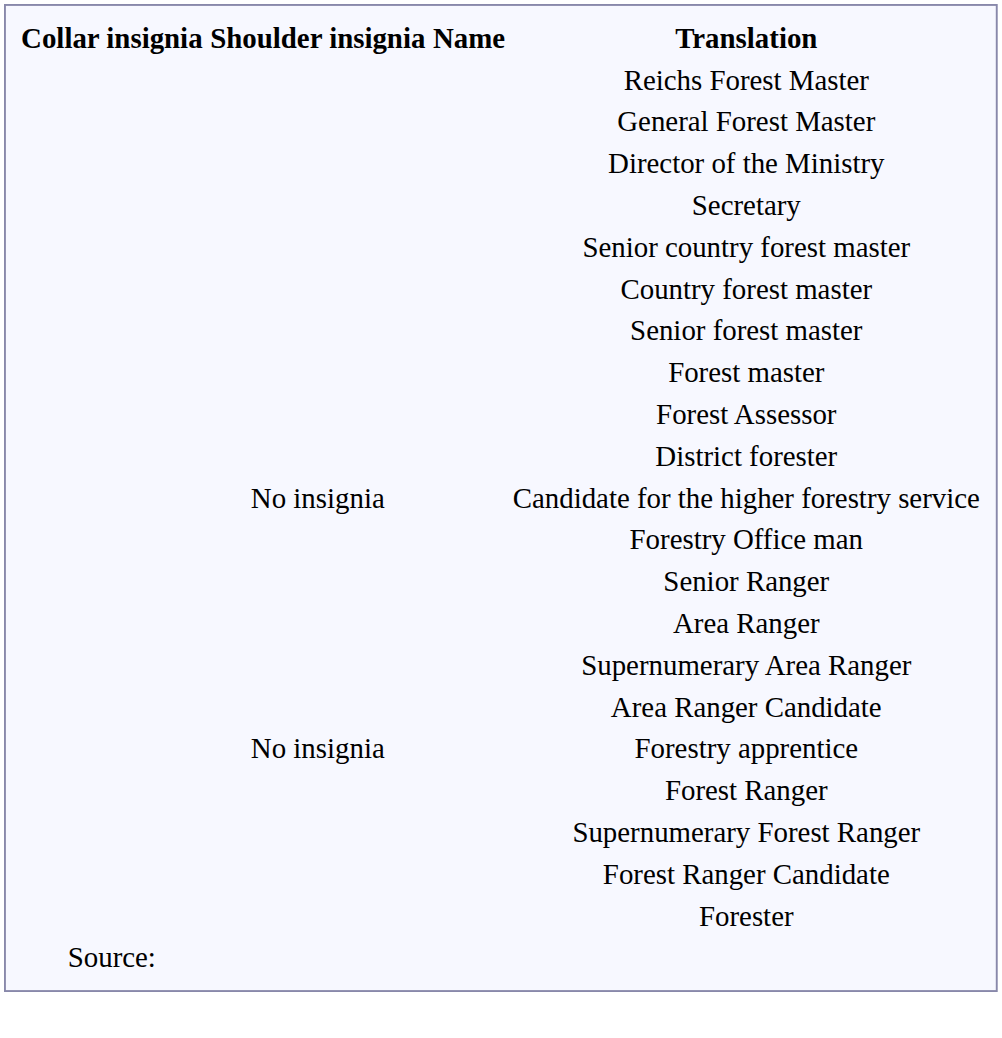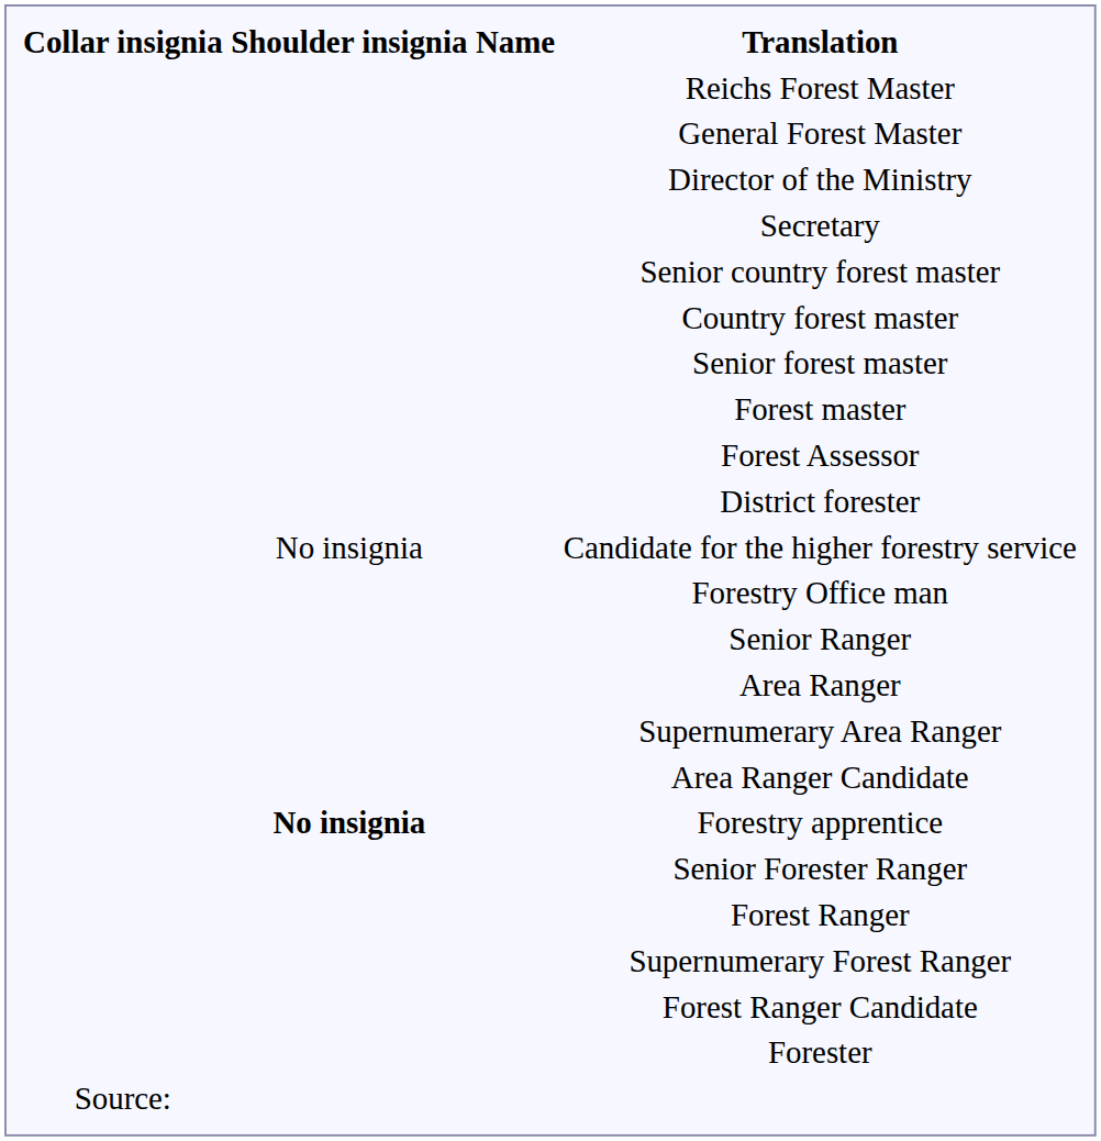 <table style="border:1px solid #8888aa; background-color:#f7f8ff; padding:5px; font-size:95%; margin: 0px 12px 12px 0px;">
 <tr style="text-align:center;">
 <th>Collar insignia</th>
 <th>Shoulder insignia</th>
 <th>Name</th>
 <th>Translation</th>
 </tr>
 <tr style="text-align:center;">
 <td></td>
 <td></td>
 <td></td>
 <td>Reichs Forest Master</td>
 </tr>
 <tr style="text-align:center;">
 <td></td>
 <td></td>
 <td></td>
 <td>General Forest Master</td>
 </tr>
 <tr style="text-align:center;">
 <td rowspan=2></td>
 <td></td>
 <td></td>
 <td>Director of the Ministry</td>
 </tr>
 <tr style="text-align:center;">
 <td></td>
 <td></td>
 <td>Secretary</td>
 </tr>
 <tr style="text-align:center;">
 <td></td>
 <td></td>
 <td></td>
 <td>Senior country forest master</td>
 </tr>
 <tr style="text-align:center;">
 <td rowspan=2></td>
 <td></td>
 <td></td>
 <td>Country forest master</td>
 </tr>
 <tr style="text-align:center;">
 <td></td>
 <td></td>
 <td>Senior forest master</td>
 </tr>
 <tr style="text-align:center;">
 <td rowspan=2></td>
 <td></td>
 <td></td>
 <td>Forest master</td>
 </tr>
 <tr style="text-align:center;">
 <td></td>
 <td></td>
 <td>Forest Assessor</td>
 </tr>
 <tr style="text-align:center;">
 <td></td>
 <td></td>
 <td></td>
 <td>District forester</td>
 </tr>
 <tr style="text-align:center;">
 <td></td>
 <td>No insignia</td>
 <td></td>
 <td>Candidate for the higher forestry service</td>
 </tr>
 <tr style="text-align:center;">
 <td rowspan=2></td>
 <td></td>
 <td></td>
 <td>Forestry Office man</td>
 </tr>
 <tr style="text-align:center;">
 <td></td>
 <td></td>
 <td>Senior Ranger</td>
 </tr>
 <tr style="text-align:center;">
 <td rowspan=2></td>
 <td></td>
 <td></td>
 <td>Area Ranger</td>
 </tr>
 <tr style="text-align:center;">
 <td></td>
 <td></td>
 <td>Supernumerary Area Ranger</td>
 </tr>
 <tr style="text-align:center;">
 <td></td>
 <td></td>
 <td></td>
 <td>Area Ranger Candidate</td>
 </tr>
 <tr style="text-align:center;">
 <td></td>
-<td>No insignia</td>
+<td><strong>No insignia</strong></td>
 <td></td>
 <td>Forestry apprentice</td>
+</tr>
+<tr style="text-align:center;">
+<td></td>
+<td></td>
+<td></td>
+<td>Senior Forester Ranger</td>
 </tr>
 <tr style="text-align:center;">
 <td rowspan=2></td>
 <td></td>
 <td></td>
 <td>Forest Ranger</td>
 </tr>
 <tr style="text-align:center;">
 <td></td>
 <td></td>
 <td>Supernumerary Forest Ranger</td>
 </tr>
 <tr style="text-align:center;">
 <td></td>
 <td></td>
 <td></td>
 <td>Forest Ranger Candidate</td>
 </tr>
 <tr style="text-align:center;">
 <td></td>
 <td></td>
 <td></td>
 <td>Forester</td>
 </tr>
 <tr style="text-align:center;">
 <td>Source:</td>
 </tr>
 </table>
